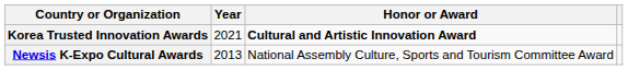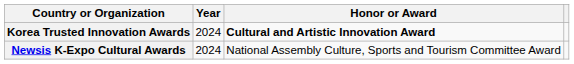 <table class="wikitable plainrowheaders sortable">
 <tr>
 <th scope="col">Country or Organization</th>
 <th scope="col">Year</th>
 <th scope="col">Honor or Award</th>
 <th scope="col" class="unsortable"></th>
 </tr>
 <tr>
 <th scope="row">Korea Trusted Innovation Awards</th>
-<td style="text-align:center">2021</td>
+<td style="text-align:center">2024</td>
 <td><strong>Cultural and Artistic Innovation Award</strong></td>
 <td style="text-align:center"></td>
 </tr>
 <tr>
 <th scope="row"><a href='#'>Newsis</a> K-Expo Cultural Awards</th>
-<td style="text-align:center">2013</td>
+<td style="text-align:center">2024</td>
 <td>National Assembly Culture, Sports and Tourism Committee Award</td>
 <td style="text-align:center"></td>
 </tr>
 </table>
